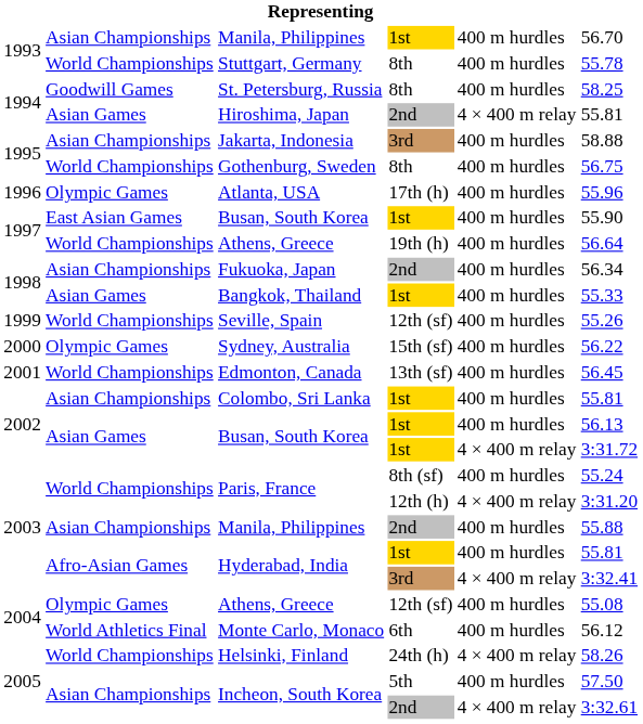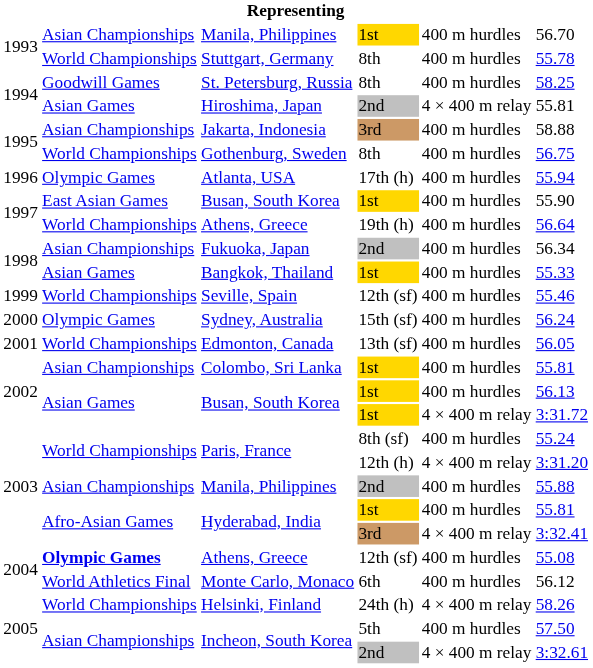 <table>
 <tr>
 <th colspan="6">Representing </th>
 </tr>
 <tr>
 <td rowspan=2>1993</td>
 <td><a href='#'>Asian Championships</a></td>
 <td><a href='#'>Manila, Philippines</a></td>
 <td bgcolor="gold">1st</td>
 <td>400 m hurdles</td>
 <td>56.70</td>
 </tr>
 <tr>
 <td><a href='#'>World Championships</a></td>
 <td><a href='#'>Stuttgart, Germany</a></td>
 <td>8th</td>
 <td>400 m hurdles</td>
 <td><a href='#'>55.78</a></td>
 </tr>
 <tr>
 <td rowspan=2>1994</td>
 <td><a href='#'>Goodwill Games</a></td>
 <td><a href='#'>St. Petersburg, Russia</a></td>
 <td>8th</td>
 <td>400 m hurdles</td>
 <td><a href='#'>58.25</a></td>
 </tr>
 <tr>
 <td><a href='#'>Asian Games</a></td>
 <td><a href='#'>Hiroshima, Japan</a></td>
 <td bgcolor=silver>2nd</td>
 <td>4 × 400 m relay</td>
 <td>55.81</td>
 </tr>
 <tr>
 <td rowspan=2>1995</td>
 <td><a href='#'>Asian Championships</a></td>
 <td><a href='#'>Jakarta, Indonesia</a></td>
 <td bgcolor="cc9966">3rd</td>
 <td>400 m hurdles</td>
 <td>58.88</td>
 </tr>
 <tr>
 <td><a href='#'>World Championships</a></td>
 <td><a href='#'>Gothenburg, Sweden</a></td>
 <td>8th</td>
 <td>400 m hurdles</td>
 <td><a href='#'>56.75</a></td>
 </tr>
 <tr>
 <td>1996</td>
 <td><a href='#'>Olympic Games</a></td>
 <td><a href='#'>Atlanta, USA</a></td>
 <td>17th (h)</td>
 <td>400 m hurdles</td>
-<td><a href='#'>55.96</a></td>
+<td><a href='#'>55.94</a></td>
 </tr>
 <tr>
 <td rowspan=2>1997</td>
 <td><a href='#'>East Asian Games</a></td>
 <td><a href='#'>Busan, South Korea</a></td>
 <td bgcolor="gold">1st</td>
 <td>400 m hurdles</td>
 <td>55.90</td>
 </tr>
 <tr>
 <td><a href='#'>World Championships</a></td>
 <td><a href='#'>Athens, Greece</a></td>
 <td>19th (h)</td>
 <td>400 m hurdles</td>
 <td><a href='#'>56.64</a></td>
 </tr>
 <tr>
 <td rowspan=2>1998</td>
 <td><a href='#'>Asian Championships</a></td>
 <td><a href='#'>Fukuoka, Japan</a></td>
 <td bgcolor="silver">2nd</td>
 <td>400 m hurdles</td>
 <td>56.34</td>
 </tr>
 <tr>
 <td><a href='#'>Asian Games</a></td>
 <td><a href='#'>Bangkok, Thailand</a></td>
 <td bgcolor="gold">1st</td>
 <td>400 m hurdles</td>
 <td><a href='#'>55.33</a></td>
 </tr>
 <tr>
 <td>1999</td>
 <td><a href='#'>World Championships</a></td>
 <td><a href='#'>Seville, Spain</a></td>
 <td>12th (sf)</td>
 <td>400 m hurdles</td>
-<td><a href='#'>55.26</a></td>
+<td><a href='#'>55.46</a></td>
 </tr>
 <tr>
 <td>2000</td>
 <td><a href='#'>Olympic Games</a></td>
 <td><a href='#'>Sydney, Australia</a></td>
 <td>15th (sf)</td>
 <td>400 m hurdles</td>
-<td><a href='#'>56.22</a></td>
+<td><a href='#'>56.24</a></td>
 </tr>
 <tr>
 <td>2001</td>
 <td><a href='#'>World Championships</a></td>
 <td><a href='#'>Edmonton, Canada</a></td>
 <td>13th (sf)</td>
 <td>400 m hurdles</td>
-<td><a href='#'>56.45</a></td>
+<td><a href='#'>56.05</a></td>
 </tr>
 <tr>
 <td rowspan=3>2002</td>
 <td><a href='#'>Asian Championships</a></td>
 <td><a href='#'>Colombo, Sri Lanka</a></td>
 <td bgcolor="gold">1st</td>
 <td>400 m hurdles</td>
 <td><a href='#'>55.81</a></td>
 </tr>
 <tr>
 <td rowspan=2><a href='#'>Asian Games</a></td>
 <td rowspan=2><a href='#'>Busan, South Korea</a></td>
 <td bgcolor="gold">1st</td>
 <td>400 m hurdles</td>
 <td><a href='#'>56.13</a></td>
 </tr>
 <tr>
 <td bgcolor=gold>1st</td>
 <td>4 × 400 m relay</td>
 <td><a href='#'>3:31.72</a></td>
 </tr>
 <tr>
 <td rowspan=5>2003</td>
 <td rowspan=2><a href='#'>World Championships</a></td>
 <td rowspan=2><a href='#'>Paris, France</a></td>
 <td>8th (sf)</td>
 <td>400 m hurdles</td>
 <td><a href='#'>55.24</a></td>
 </tr>
 <tr>
 <td>12th (h)</td>
 <td>4 × 400 m relay</td>
 <td><a href='#'>3:31.20</a></td>
 </tr>
 <tr>
 <td><a href='#'>Asian Championships</a></td>
 <td><a href='#'>Manila, Philippines</a></td>
 <td bgcolor="silver">2nd</td>
 <td>400 m hurdles</td>
 <td><a href='#'>55.88</a></td>
 </tr>
 <tr>
 <td rowspan=2><a href='#'>Afro-Asian Games</a></td>
 <td rowspan=2><a href='#'>Hyderabad, India</a></td>
 <td bgcolor="gold">1st</td>
 <td>400 m hurdles</td>
 <td><a href='#'>55.81</a></td>
 </tr>
 <tr>
 <td bgcolor="cc9966">3rd</td>
 <td>4 × 400 m relay</td>
 <td><a href='#'>3:32.41</a></td>
 </tr>
 <tr>
 <td rowspan=2>2004</td>
-<td><a href='#'>Olympic Games</a></td>
+<td><strong><a href='#'>Olympic Games</a></strong></td>
 <td><a href='#'>Athens, Greece</a></td>
 <td>12th (sf)</td>
 <td>400 m hurdles</td>
 <td><a href='#'>55.08</a></td>
 </tr>
 <tr>
 <td><a href='#'>World Athletics Final</a></td>
 <td><a href='#'>Monte Carlo, Monaco</a></td>
 <td>6th</td>
 <td>400 m hurdles</td>
 <td>56.12</td>
 </tr>
 <tr>
 <td rowspan=3>2005</td>
 <td><a href='#'>World Championships</a></td>
 <td><a href='#'>Helsinki, Finland</a></td>
 <td>24th (h)</td>
 <td>4 × 400 m relay</td>
 <td><a href='#'>58.26</a></td>
 </tr>
 <tr>
 <td rowspan=2><a href='#'>Asian Championships</a></td>
 <td rowspan=2><a href='#'>Incheon, South Korea</a></td>
 <td>5th</td>
 <td>400 m hurdles</td>
 <td><a href='#'>57.50</a></td>
 </tr>
 <tr>
 <td bgcolor=silver>2nd</td>
 <td>4 × 400 m relay</td>
 <td><a href='#'>3:32.61</a></td>
 </tr>
 </table>
